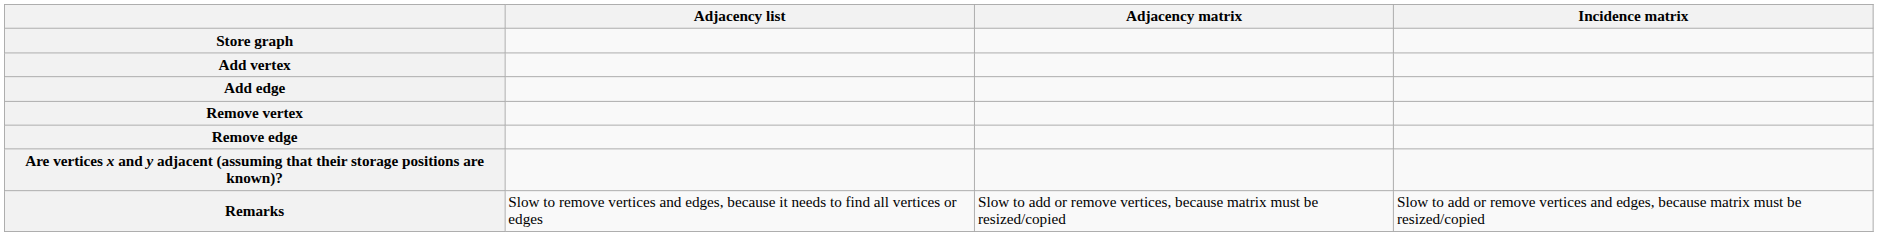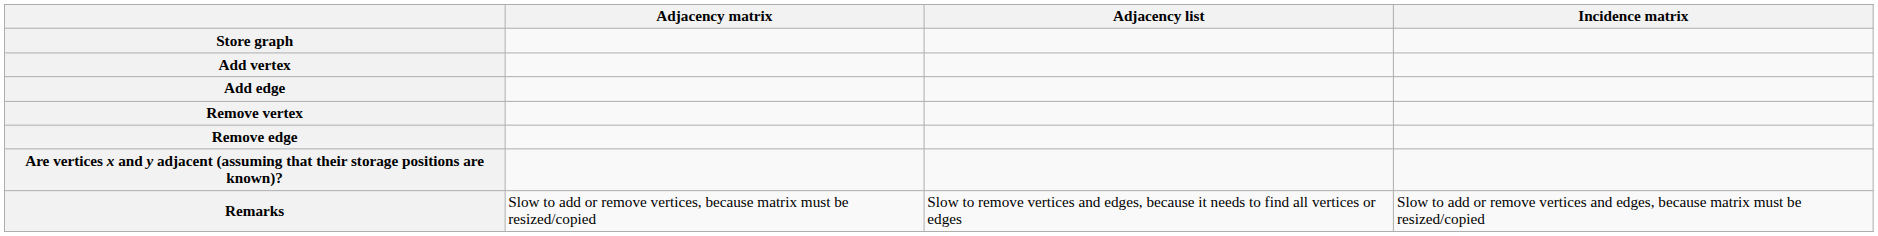 <table class="wikitable">
 <tr>
 <th></th>
+<th scope="col">Adjacency matrix</th>
 <th scope="col">Adjacency list</th>
-<th scope="col">Adjacency matrix</th>
 <th scope="col">Incidence matrix</th>
 </tr>
 <tr>
 <th scope="row" >Store graph</th>
 <td></td>
 <td></td>
 <td></td>
 </tr>
 <tr>
 <th scope="row" >Add vertex</th>
 <td></td>
 <td></td>
 <td></td>
 </tr>
 <tr>
 <th scope="row" >Add edge</th>
 <td></td>
 <td></td>
 <td></td>
 </tr>
 <tr>
 <th scope="row" >Remove vertex</th>
 <td></td>
 <td></td>
 <td></td>
 </tr>
 <tr>
 <th scope="row" >Remove edge</th>
 <td></td>
 <td></td>
 <td></td>
 </tr>
 <tr>
 <th scope="row" >Are vertices <em>x</em> and <em>y</em> adjacent (assuming that their storage positions are known)?</th>
 <td></td>
 <td></td>
 <td></td>
 </tr>
 <tr>
 <th scope="row" >Remarks</th>
+<td>Slow to add or remove vertices, because matrix must be resized/copied</td>
 <td>Slow to remove vertices and edges, because it needs to find all vertices or edges</td>
-<td>Slow to add or remove vertices, because matrix must be resized/copied</td>
 <td>Slow to add or remove vertices and edges, because matrix must be resized/copied</td>
 </tr>
 </table>
